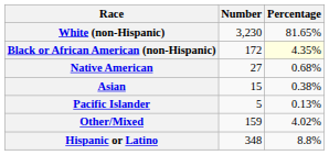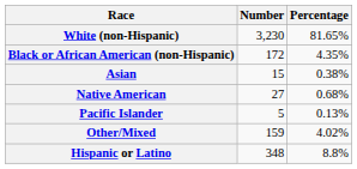 <table class="wikitable" style="text-align:right">
 <tr>
 <th scope="col">Race</th>
 <th scope="col">Number</th>
 <th scope="col">Percentage</th>
 </tr>
 <tr>
 <th scope="row"><a href='#'>White</a> (non-Hispanic)</th>
 <td>3,230</td>
 <td>81.65%</td>
 </tr>
 <tr>
 <th scope="row"><a href='#'>Black or African American</a> (non-Hispanic)</th>
 <td>172</td>
-<td style="background: lightyellow;">4.35%</td>
+<td>4.35%</td>
+</tr>
+<tr>
+<th scope="row"><a href='#'>Asian</a></th>
+<td>15</td>
+<td>0.38%</td>
 </tr>
 <tr>
 <th scope="row"><a href='#'>Native American</a></th>
 <td>27</td>
 <td>0.68%</td>
-</tr>
-<tr>
-<th scope="row"><a href='#'>Asian</a></th>
-<td>15</td>
-<td>0.38%</td>
 </tr>
 <tr>
 <th scope="row"><a href='#'>Pacific Islander</a></th>
 <td>5</td>
 <td>0.13%</td>
 </tr>
 <tr>
 <th scope="row"><a href='#'>Other/Mixed</a></th>
 <td>159</td>
 <td>4.02%</td>
 </tr>
 <tr>
 <th scope="row"><a href='#'>Hispanic</a> or <a href='#'>Latino</a></th>
 <td>348</td>
 <td>8.8%</td>
 </tr>
 </table>
